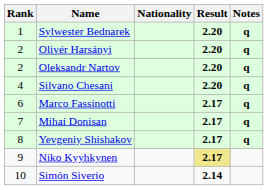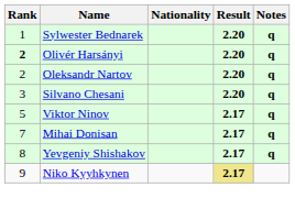 <table class="wikitable sortable" style="text-align:center">
 <tr>
 <th>Rank</th>
 <th>Name</th>
 <th>Nationality</th>
 <th>Result</th>
 <th>Notes</th>
 </tr>
 <tr bgcolor=ddffdd>
 <td>1</td>
 <td align=left><a href='#'>Sylwester Bednarek</a></td>
 <td align=left></td>
 <td><strong>2.20</strong></td>
 <td><strong>q</strong></td>
 </tr>
 <tr bgcolor=ddffdd>
-<td>2</td>
+<td><strong>2</strong></td>
 <td align=left><a href='#'>Olivér Harsányi</a></td>
 <td align=left></td>
 <td><strong>2.20</strong></td>
 <td><strong>q</strong></td>
 </tr>
 <tr bgcolor=ddffdd>
 <td>2</td>
 <td align=left><a href='#'>Oleksandr Nartov</a></td>
 <td align=left></td>
 <td><strong>2.20</strong></td>
 <td><strong>q</strong></td>
 </tr>
 <tr bgcolor=ddffdd>
-<td>4</td>
+<td>3</td>
 <td align=left><a href='#'>Silvano Chesani</a></td>
 <td align=left></td>
 <td><strong>2.20</strong></td>
 <td><strong>q</strong></td>
 </tr>
 <tr bgcolor=ddffdd>
-<td>6</td>
-<td align=left><a href='#'>Marco Fassinotti</a></td>
+<td>5</td>
+<td align=left><a href='#'>Viktor Ninov</a></td>
 <td align=left></td>
 <td><strong>2.17</strong></td>
 <td><strong>q</strong></td>
 </tr>
 <tr bgcolor=ddffdd>
 <td>7</td>
 <td align=left><a href='#'>Mihai Donisan</a></td>
 <td align=left></td>
 <td><strong>2.17</strong></td>
 <td><strong>q</strong></td>
 </tr>
 <tr bgcolor=ddffdd>
 <td>8</td>
 <td align=left><a href='#'>Yevgeniy Shishakov</a></td>
 <td align=left></td>
 <td><strong>2.17</strong></td>
 <td><strong>q</strong></td>
 </tr>
 <tr>
 <td>9</td>
 <td align=left><a href='#'>Niko Kyyhkynen</a></td>
 <td align=left></td>
 <td style="background: khaki;"><strong>2.17</strong></td>
 <td></td>
 </tr>
-<tr>
-<td>10</td>
-<td align=left><a href='#'>Simón Siverio</a></td>
-<td align=left></td>
-<td><strong>2.14</strong></td>
-<td></td>
-</tr>
 </table>
